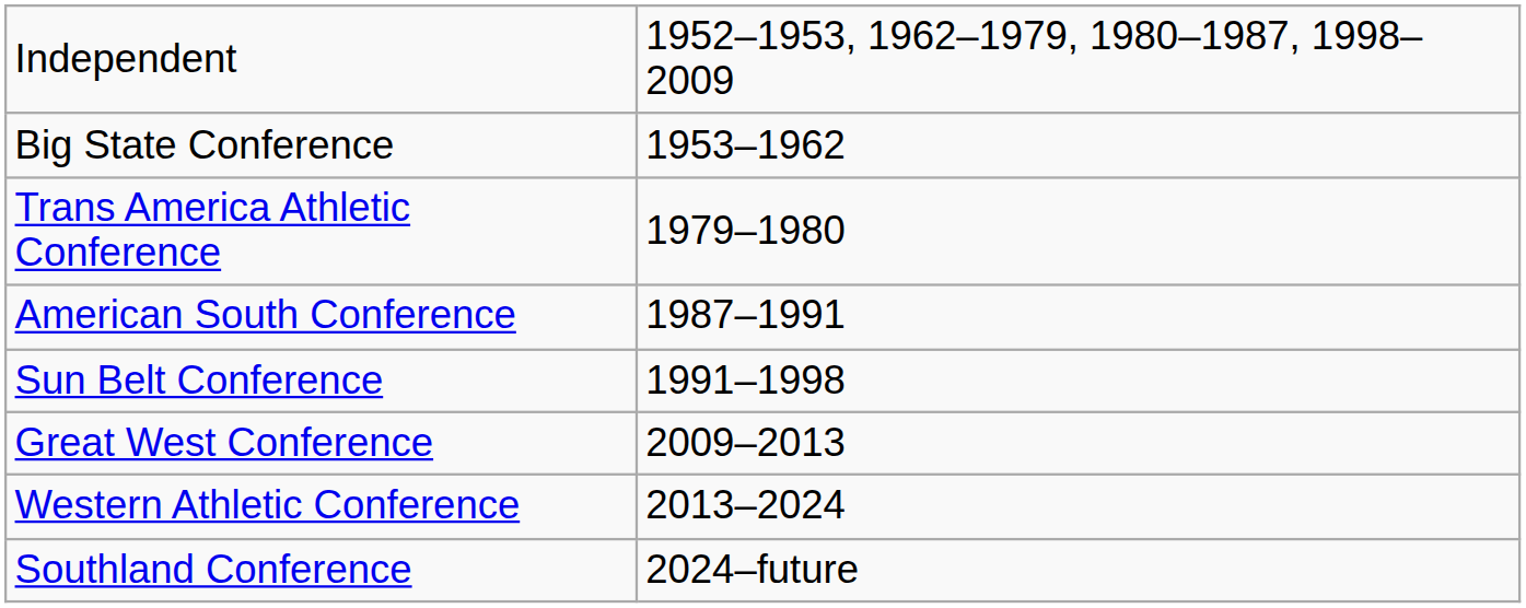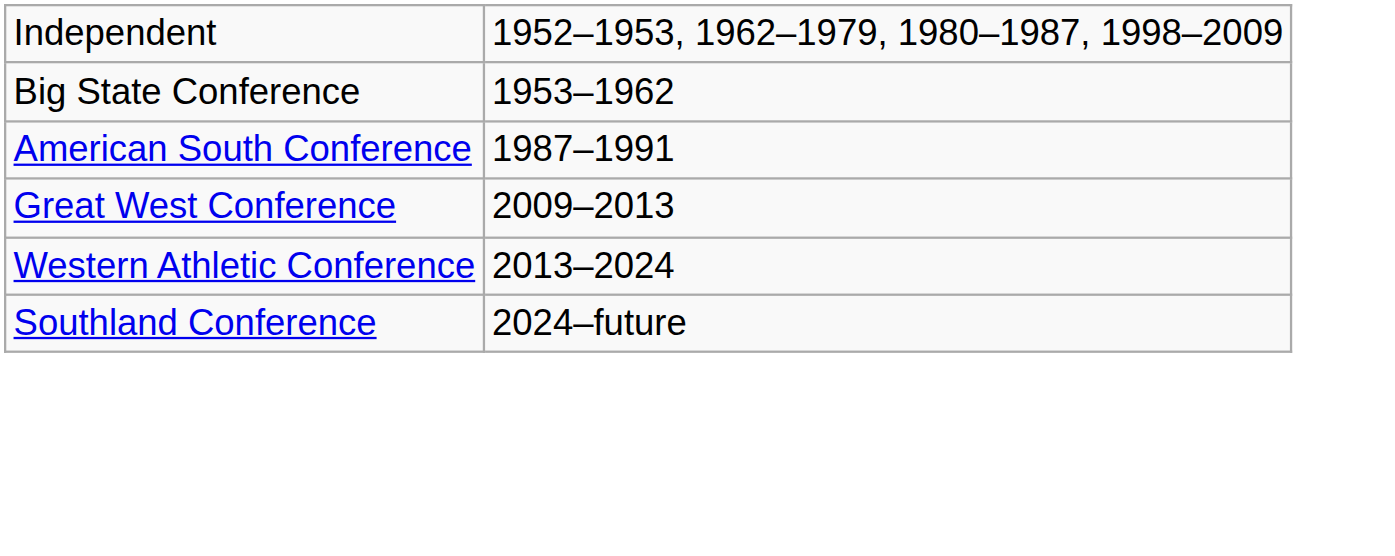 <table class="wikitable">
 <tr>
 <td>Independent</td>
 <td>1952–1953, 1962–1979, 1980–1987, 1998–2009</td>
 </tr>
 <tr>
 <td>Big State Conference</td>
 <td>1953–1962</td>
 </tr>
 <tr>
-<td><a href='#'>Trans America Athletic Conference</a></td>
-<td>1979–1980</td>
-</tr>
-<tr>
 <td><a href='#'>American South Conference</a></td>
 <td>1987–1991</td>
-</tr>
-<tr>
-<td><a href='#'>Sun Belt Conference</a></td>
-<td>1991–1998</td>
 </tr>
 <tr>
 <td><a href='#'>Great West Conference</a></td>
 <td>2009–2013</td>
 </tr>
 <tr>
 <td><a href='#'>Western Athletic Conference</a></td>
 <td>2013–2024</td>
 </tr>
 <tr>
 <td><a href='#'>Southland Conference</a></td>
 <td>2024–future</td>
 </tr>
 </table>
